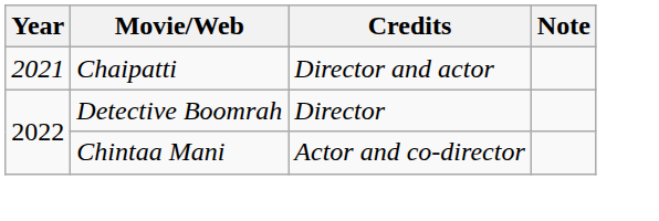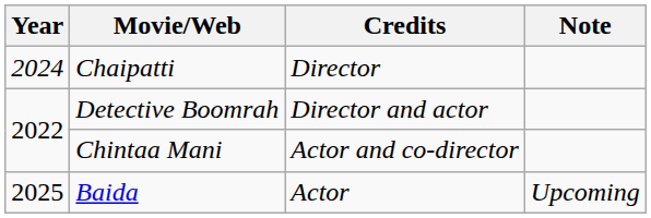 <table class="wikitable">
 <tr>
 <th scope="col">Year</th>
 <th scope="col">Movie/Web</th>
 <th scope="col">Credits</th>
 <th scope="col">Note</th>
 </tr>
 <tr>
-<td><em>2021</em></td>
+<td><em>2024</em></td>
 <td><em>Chaipatti</em></td>
-<td><em>Director and actor</em></td>
+<td><em>Director</em></td>
 <td></td>
 </tr>
 <tr>
 <td rowspan="2">2022</td>
 <td><em>Detective Boomrah</em></td>
-<td><em>Director</em></td>
+<td><em>Director and actor</em></td>
 <td></td>
 </tr>
 <tr>
 <td><em>Chintaa Mani</em></td>
 <td><em>Actor and co-director</em></td>
 <td></td>
 </tr>
+<tr>
+<td>2025</td>
+<td><a href='#'><em>Baida</em></a></td>
+<td><em>Actor</em></td>
+<td><em>Upcoming</em></td>
+</tr>
 </table>
